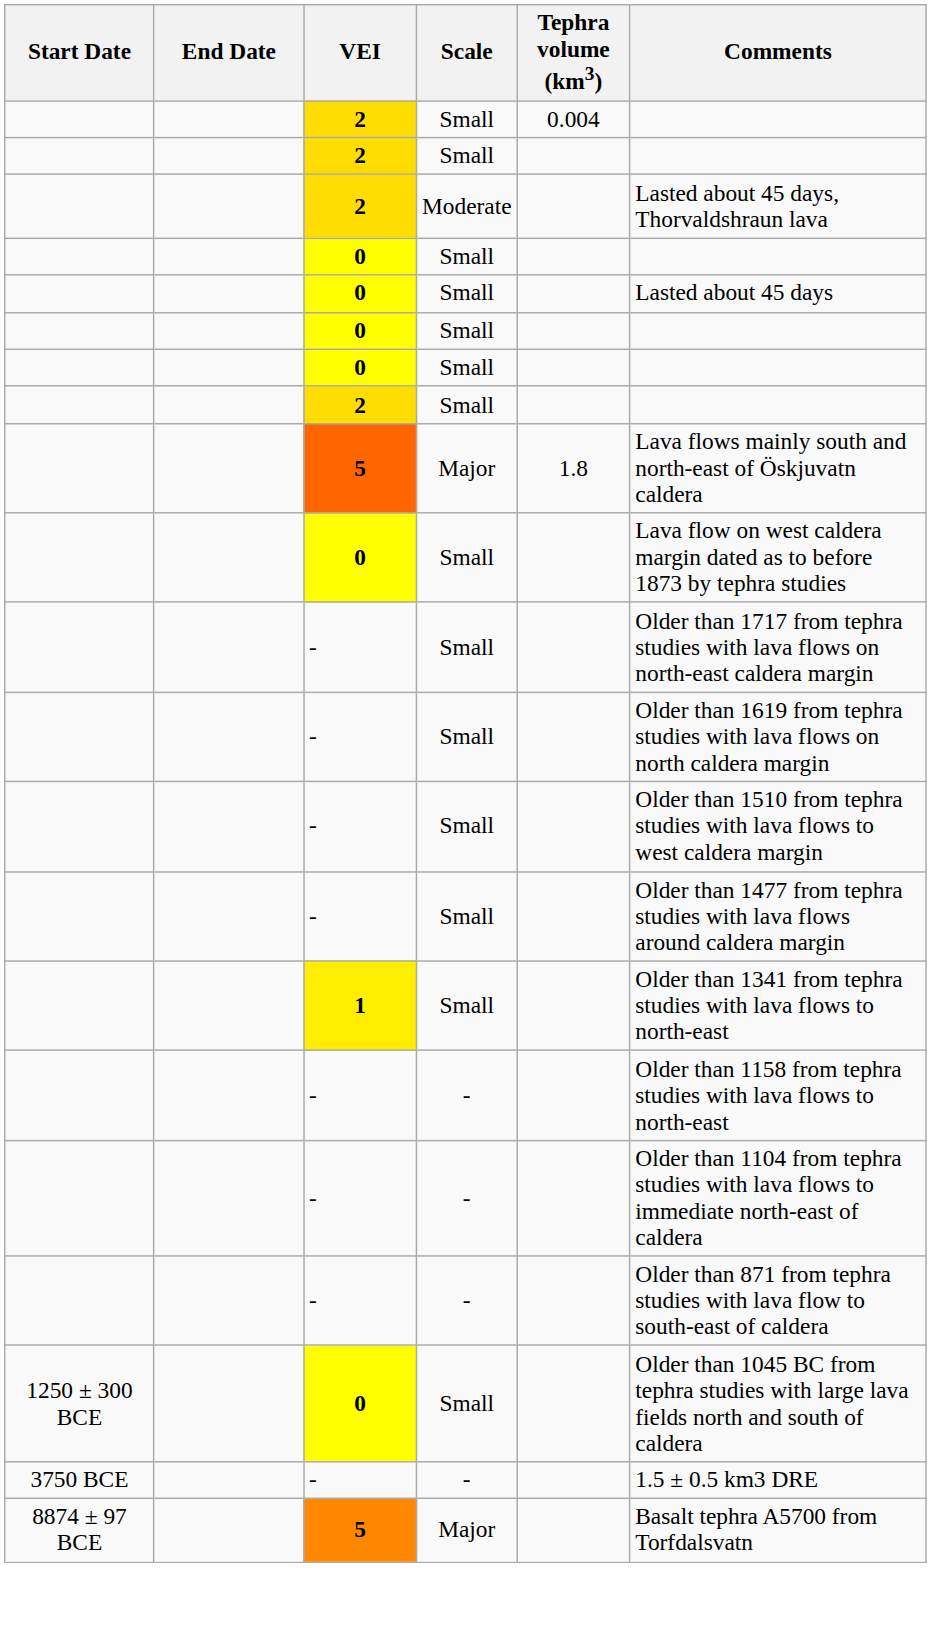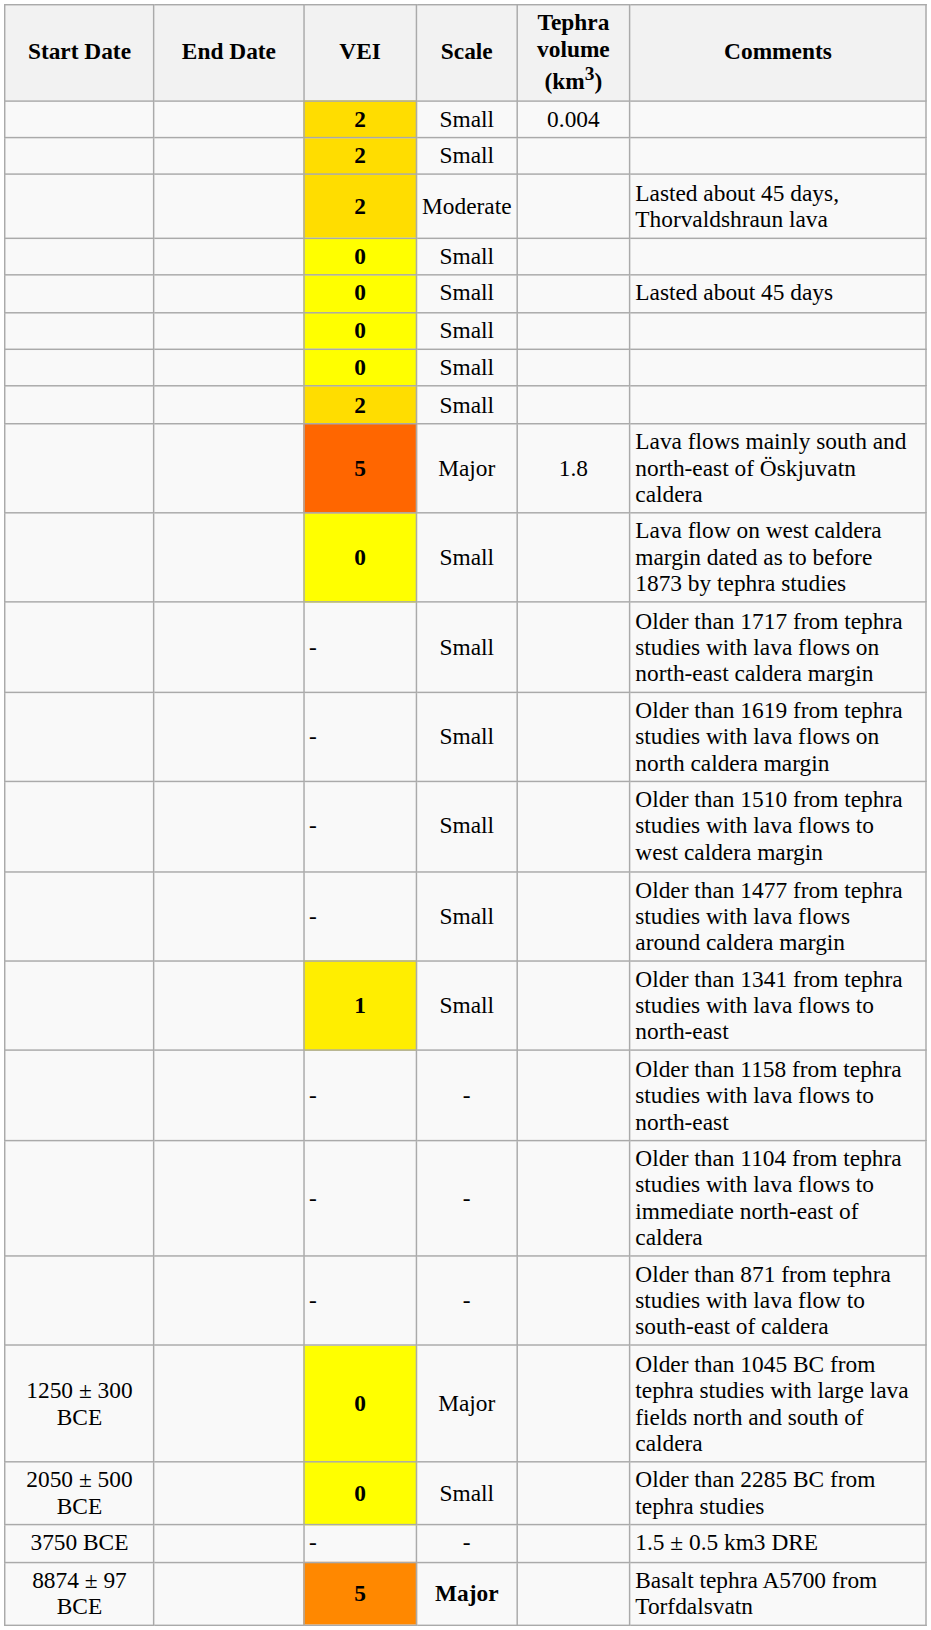 <table class="wikitable sortable" width=50%>
 <tr>
 <th data-sort-type="number" width=95px>Start Date</th>
 <th data-sort-type="number" width=95px>End Date</th>
 <th width=70px>VEI</th>
 <th>Scale</th>
 <th width=70px>Tephra volume<br>(km<sup>3</sup>)</th>
 <th class="unsortable">Comments</th>
 </tr>
 <tr>
 <td align="center"></td>
 <td align="center"></td>
 <th style="background-color: #FD0;">2</th>
 <td align="center">Small</td>
 <td align="center">0.004</td>
 <td></td>
 </tr>
 <tr>
 <td align="center"></td>
 <td></td>
 <th style="background-color: #FD0;">2</th>
 <td align="center">Small</td>
 <td></td>
 <td></td>
 </tr>
 <tr>
 <td align="center"></td>
 <td align="center"></td>
 <th style="background-color: #FD0;">2</th>
 <td align="center">Moderate</td>
 <td></td>
 <td>Lasted about 45 days, Thorvaldshraun lava</td>
 </tr>
 <tr>
 <td align="center"></td>
 <td></td>
 <th style="background-color: #FF0;">0</th>
 <td align="center">Small</td>
 <td></td>
 <td></td>
 </tr>
 <tr>
 <td align="center"></td>
 <td align="center"></td>
 <th style="background-color: #FF0;">0</th>
 <td align="center">Small</td>
 <td></td>
 <td>Lasted about 45 days</td>
 </tr>
 <tr>
 <td align="center"></td>
 <td></td>
 <th style="background-color: #FF0;">0</th>
 <td align="center">Small</td>
 <td></td>
 <td></td>
 </tr>
 <tr>
 <td align="center"></td>
 <td></td>
 <th style="background-color: #FF0;">0</th>
 <td align="center">Small</td>
 <td></td>
 <td></td>
 </tr>
 <tr>
 <td align="center"></td>
 <td></td>
 <th style="background-color: #FD0;">2</th>
 <td align="center">Small</td>
 <td></td>
 <td></td>
 </tr>
 <tr>
 <td align="center"></td>
 <td align="center"></td>
 <th style="background-color: #F60;">5</th>
 <td align="center">Major</td>
 <td align="center">1.8</td>
 <td>Lava flows mainly south and north-east of Öskjuvatn caldera</td>
 </tr>
 <tr>
 <td align="center"></td>
 <td></td>
 <th style="background-color: #FF0;">0</th>
 <td align="center">Small</td>
 <td></td>
 <td>Lava flow on west caldera margin dated as to before 1873 by tephra studies</td>
 </tr>
 <tr>
 <td align="center"></td>
 <td></td>
 <td>-</td>
 <td align="center">Small</td>
 <td></td>
 <td>Older than 1717 from tephra studies with lava flows on north-east caldera margin</td>
 </tr>
 <tr>
 <td align="center"></td>
 <td></td>
 <td>-</td>
 <td align="center">Small</td>
 <td></td>
 <td>Older than 1619 from tephra studies with lava flows on north caldera margin</td>
 </tr>
 <tr>
 <td align="center"></td>
 <td></td>
 <td>-</td>
 <td align="center">Small</td>
 <td></td>
 <td>Older than 1510 from tephra studies with lava flows to west caldera margin</td>
 </tr>
 <tr>
 <td align="center"></td>
 <td></td>
 <td>-</td>
 <td align="center">Small</td>
 <td></td>
 <td>Older than 1477 from tephra studies with lava flows around caldera margin</td>
 </tr>
 <tr>
 <td align="center"></td>
 <td></td>
 <th style="background-color: #FE0;">1</th>
 <td align="center">Small</td>
 <td></td>
 <td>Older than 1341 from tephra studies with lava flows to north-east</td>
 </tr>
 <tr>
 <td align="center"></td>
 <td></td>
 <td>-</td>
 <td align="center">-</td>
 <td></td>
 <td>Older than 1158 from tephra studies with lava flows to north-east<br></td>
 </tr>
 <tr>
 <td align="center"></td>
 <td></td>
 <td>-</td>
 <td align="center">-</td>
 <td></td>
 <td>Older than 1104 from tephra studies with lava flows to immediate north-east of caldera</td>
 </tr>
 <tr>
 <td align="center"></td>
 <td></td>
 <td>-</td>
 <td align="center">-</td>
 <td></td>
 <td>Older than 871 from tephra studies with lava flow to south-east of caldera</td>
 </tr>
 <tr>
 <td align="center">1250 ± 300 BCE</td>
 <td></td>
 <th style="background-color: #FF0;">0</th>
+<td align="center">Major</td>
+<td></td>
+<td>Older than 1045 BC from tephra studies with large lava fields north and south of caldera</td>
+</tr>
+<tr>
+<td align="center">2050 ± 500 BCE</td>
+<td></td>
+<th style="background-color: #FF0;">0</th>
 <td align="center">Small</td>
 <td></td>
-<td>Older than 1045 BC from tephra studies with large lava fields north and south of caldera</td>
+<td>Older than 2285 BC from tephra studies</td>
 </tr>
 <tr>
 <td align="center">3750 BCE</td>
 <td></td>
 <td>-</td>
 <td align="center">-</td>
 <td></td>
 <td>1.5 ± 0.5 km3 DRE</td>
 </tr>
 <tr>
 <td align="center">8874 ± 97 BCE</td>
 <td></td>
 <th style="background-color: #F80;">5</th>
-<td align="center">Major</td>
+<td align="center"><strong>Major</strong></td>
 <td></td>
 <td>Basalt tephra A5700 from Torfdalsvatn</td>
 </tr>
 </table>
